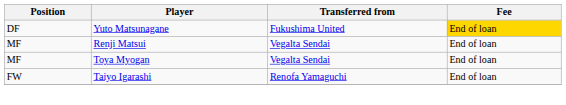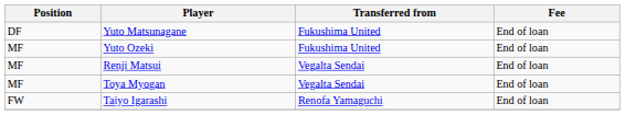 <table class="wikitable sortable" style="width:70%; text-align:center; font-size:100%; text-align:left;">
 <tr>
 <th>Position</th>
 <th>Player</th>
 <th>Transferred from</th>
 <th>Fee</th>
 </tr>
 <tr>
 <td>DF</td>
 <td> <a href='#'>Yuto Matsunagane</a></td>
 <td> <a href='#'>Fukushima United</a></td>
-<td style="background: gold;">End of loan</td>
+<td>End of loan</td>
+</tr>
+<tr>
+<td>MF</td>
+<td> <a href='#'>Yuto Ozeki</a></td>
+<td> <a href='#'>Fukushima United</a></td>
+<td>End of loan </td>
 </tr>
 <tr>
 <td>MF</td>
 <td> <a href='#'>Renji Matsui</a></td>
 <td> <a href='#'>Vegalta Sendai</a></td>
 <td>End of loan  </td>
 </tr>
 <tr>
 <td>MF</td>
 <td> <a href='#'>Toya Myogan</a></td>
 <td> <a href='#'>Vegalta Sendai</a></td>
 <td>End of loan </td>
 </tr>
 <tr>
 <td>FW</td>
 <td> <a href='#'>Taiyo Igarashi</a></td>
 <td> <a href='#'>Renofa Yamaguchi</a></td>
 <td>End of loan</td>
 </tr>
 <tr>
 </tr>
 </table>
